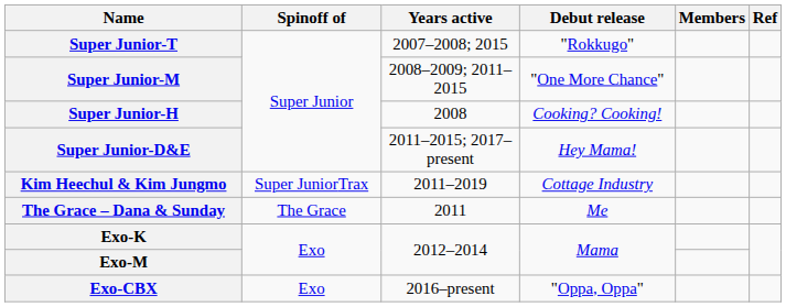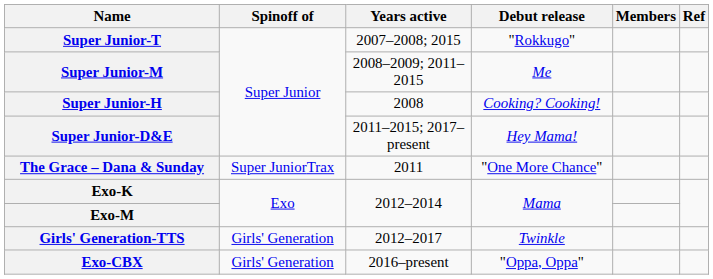 <table class="wikitable plainrowheaders sortable" style="text-align:center">
 <tr>
 <th scope="col" style="width:14em">Name</th>
 <th scope="col" style="width:8em">Spinoff of</th>
 <th scope="col" style="width:8em">Years active</th>
 <th class="unsortable" scope="col" style="width:9em">Debut release</th>
 <th class="unsortable">Members</th>
 <th class="unsortable">Ref</th>
 </tr>
 <tr>
 <th scope="row"><a href='#'>Super Junior-T</a></th>
 <td rowspan=4><a href='#'>Super Junior</a></td>
 <td>2007–2008; 2015</td>
 <td>"<a href='#'>Rokkugo</a>"</td>
 <td></td>
 <td></td>
 </tr>
 <tr>
 <th scope="row"><a href='#'>Super Junior-M</a></th>
 <td>2008–2009; 2011–2015</td>
-<td>"<a href='#'>One More Chance</a>"</td>
+<td><em><a href='#'>Me</a></em></td>
 <td></td>
 <td></td>
 </tr>
 <tr>
 <th scope="row"><a href='#'>Super Junior-H</a></th>
 <td>2008</td>
 <td><em><a href='#'>Cooking? Cooking!</a></em></td>
 <td></td>
 <td></td>
 </tr>
 <tr>
 <th scope="row"><a href='#'>Super Junior-D&E</a></th>
 <td>2011–2015; 2017–present</td>
 <td><em><a href='#'>Hey Mama!</a></em></td>
 <td></td>
 <td></td>
 </tr>
 <tr>
-<th scope="row"><a href='#'>Kim Heechul & Kim Jungmo</a></th>
+<th scope="row"><a href='#'>The Grace – Dana & Sunday</a></th>
 <td><a href='#'>Super Junior</a><a href='#'>Trax</a></td>
-<td>2011–2019</td>
-<td><em><a href='#'>Cottage Industry</a></em></td>
-<td></td>
-<td></td>
-</tr>
-<tr>
-<th scope="row"><a href='#'>The Grace – Dana & Sunday</a></th>
-<td><a href='#'>The Grace</a></td>
 <td>2011</td>
-<td><em><a href='#'>Me</a></em></td>
+<td>"<a href='#'>One More Chance</a>"</td>
 <td></td>
 <td></td>
 </tr>
 <tr>
 <th scope="row">Exo-K</th>
 <td rowspan=2><a href='#'>Exo</a></td>
 <td rowspan=2>2012–2014</td>
 <td rowspan=2><em><a href='#'>Mama</a></em></td>
 <td></td>
 <td rowspan=2></td>
 </tr>
 <tr>
 <th scope="row">Exo-M</th>
 <td></td>
 </tr>
 <tr>
+<th scope="row"><a href='#'>Girls' Generation-TTS</a></th>
+<td><a href='#'>Girls' Generation</a></td>
+<td>2012–2017</td>
+<td><em><a href='#'>Twinkle</a></em></td>
+<td></td>
+<td></td>
+</tr>
+<tr>
 <th scope="row"><a href='#'>Exo-CBX</a></th>
-<td><a href='#'>Exo</a></td>
+<td><a href='#'>Girls' Generation</a></td>
 <td>2016–present</td>
 <td>"<a href='#'>Oppa, Oppa</a>"</td>
 <td></td>
 <td></td>
 </tr>
 </table>
